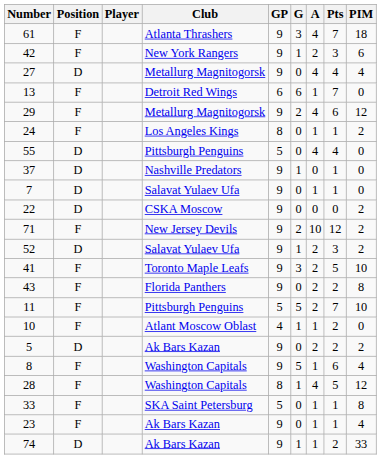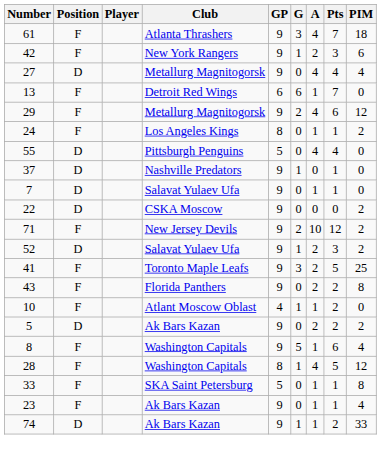 <table class="wikitable sortable" style="text-align:center; padding:4px; border-spacing=0;">
 <tr>
 <th>Number</th>
 <th>Position</th>
 <th>Player</th>
 <th>Club</th>
 <th>GP</th>
 <th>G</th>
 <th>A</th>
 <th>Pts</th>
 <th>PIM</th>
 </tr>
 <tr>
 <td>61</td>
 <td>F</td>
 <td align=left></td>
 <td align=left><a href='#'>Atlanta Thrashers</a></td>
 <td>9</td>
 <td>3</td>
 <td>4</td>
 <td>7</td>
 <td>18</td>
 </tr>
 <tr>
 <td>42</td>
 <td>F</td>
 <td align=left></td>
 <td align=left><a href='#'>New York Rangers</a></td>
 <td>9</td>
 <td>1</td>
 <td>2</td>
 <td>3</td>
 <td>6</td>
 </tr>
 <tr>
 <td>27</td>
 <td>D</td>
 <td align=left></td>
 <td align=left><a href='#'>Metallurg Magnitogorsk</a></td>
 <td>9</td>
 <td>0</td>
 <td>4</td>
 <td>4</td>
 <td>4</td>
 </tr>
 <tr>
 <td>13</td>
 <td>F</td>
 <td align=left></td>
 <td align=left><a href='#'>Detroit Red Wings</a></td>
 <td>6</td>
 <td>6</td>
 <td>1</td>
 <td>7</td>
 <td>0</td>
 </tr>
 <tr>
 <td>29</td>
 <td>F</td>
 <td align=left></td>
 <td align=left><a href='#'>Metallurg Magnitogorsk</a></td>
 <td>9</td>
 <td>2</td>
 <td>4</td>
 <td>6</td>
 <td>12</td>
 </tr>
 <tr>
 <td>24</td>
 <td>F</td>
 <td align=left></td>
 <td align=left><a href='#'>Los Angeles Kings</a></td>
 <td>8</td>
 <td>0</td>
 <td>1</td>
 <td>1</td>
 <td>2</td>
 </tr>
 <tr>
 <td>55</td>
 <td>D</td>
 <td align=left></td>
 <td align=left><a href='#'>Pittsburgh Penguins</a></td>
 <td>5</td>
 <td>0</td>
 <td>4</td>
 <td>4</td>
 <td>0</td>
 </tr>
 <tr>
 <td>37</td>
 <td>D</td>
 <td align=left></td>
 <td align=left><a href='#'>Nashville Predators</a></td>
 <td>9</td>
 <td>1</td>
 <td>0</td>
 <td>1</td>
 <td>0</td>
 </tr>
 <tr>
 <td>7</td>
 <td>D</td>
 <td align=left></td>
 <td align=left><a href='#'>Salavat Yulaev Ufa</a></td>
 <td>9</td>
 <td>0</td>
 <td>1</td>
 <td>1</td>
 <td>0</td>
 </tr>
 <tr>
 <td>22</td>
 <td>D</td>
 <td align=left></td>
 <td align=left><a href='#'>CSKA Moscow</a></td>
 <td>9</td>
 <td>0</td>
 <td>0</td>
 <td>0</td>
 <td>2</td>
 </tr>
 <tr>
 <td>71</td>
 <td>F</td>
 <td align=left></td>
 <td align=left><a href='#'>New Jersey Devils</a></td>
 <td>9</td>
 <td>2</td>
 <td>10</td>
 <td>12</td>
 <td>2</td>
 </tr>
 <tr>
 <td>52</td>
 <td>D</td>
 <td align=left></td>
 <td align=left><a href='#'>Salavat Yulaev Ufa</a></td>
 <td>9</td>
 <td>1</td>
 <td>2</td>
 <td>3</td>
 <td>2</td>
 </tr>
 <tr>
 <td>41</td>
 <td>F</td>
 <td align=left></td>
 <td align=left><a href='#'>Toronto Maple Leafs</a></td>
 <td>9</td>
 <td>3</td>
 <td>2</td>
 <td>5</td>
-<td>10</td>
+<td>25</td>
 </tr>
 <tr>
 <td>43</td>
 <td>F</td>
 <td align=left></td>
 <td align=left><a href='#'>Florida Panthers</a></td>
 <td>9</td>
 <td>0</td>
 <td>2</td>
 <td>2</td>
 <td>8</td>
-</tr>
-<tr>
-<td>11</td>
-<td>F</td>
-<td align=left></td>
-<td align=left><a href='#'>Pittsburgh Penguins</a></td>
-<td>5</td>
-<td>5</td>
-<td>2</td>
-<td>7</td>
-<td>10</td>
 </tr>
 <tr>
 <td>10</td>
 <td>F</td>
 <td align=left></td>
 <td align=left><a href='#'>Atlant Moscow Oblast</a></td>
 <td>4</td>
 <td>1</td>
 <td>1</td>
 <td>2</td>
 <td>0</td>
 </tr>
 <tr>
 <td>5</td>
 <td>D</td>
 <td align=left></td>
 <td align=left><a href='#'>Ak Bars Kazan</a></td>
 <td>9</td>
 <td>0</td>
 <td>2</td>
 <td>2</td>
 <td>2</td>
 </tr>
 <tr>
 <td>8</td>
 <td>F</td>
 <td align=left></td>
 <td align=left><a href='#'>Washington Capitals</a></td>
 <td>9</td>
 <td>5</td>
 <td>1</td>
 <td>6</td>
 <td>4</td>
 </tr>
 <tr>
 <td>28</td>
 <td>F</td>
 <td align=left></td>
 <td align=left><a href='#'>Washington Capitals</a></td>
 <td>8</td>
 <td>1</td>
 <td>4</td>
 <td>5</td>
 <td>12</td>
 </tr>
 <tr>
 <td>33</td>
 <td>F</td>
 <td align=left></td>
 <td align=left><a href='#'>SKA Saint Petersburg</a></td>
 <td>5</td>
 <td>0</td>
 <td>1</td>
 <td>1</td>
 <td>8</td>
 </tr>
 <tr>
 <td>23</td>
 <td>F</td>
 <td align=left></td>
 <td align=left><a href='#'>Ak Bars Kazan</a></td>
 <td>9</td>
 <td>0</td>
 <td>1</td>
 <td>1</td>
 <td>4</td>
 </tr>
 <tr>
 <td>74</td>
 <td>D</td>
 <td align=left></td>
 <td align=left><a href='#'>Ak Bars Kazan</a></td>
 <td>9</td>
 <td>1</td>
 <td>1</td>
 <td>2</td>
 <td>33<br></td>
 </tr>
 </table>
